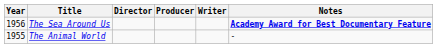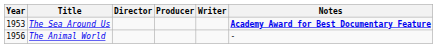 <table class="wikitable">
 <tr>
 <th>Year</th>
 <th>Title</th>
 <th>Director</th>
 <th>Producer</th>
 <th>Writer</th>
 <th>Notes</th>
 </tr>
 <tr>
-<td>1956</td>
+<td>1953</td>
 <td><em><a href='#'>The Sea Around Us</a></em></td>
 <td></td>
 <td></td>
 <td></td>
 <td><strong><a href='#'>Academy Award for Best Documentary Feature</a></strong></td>
 </tr>
 <tr>
-<td>1955</td>
+<td>1956</td>
 <td><em><a href='#'>The Animal World</a></em></td>
 <td></td>
 <td></td>
 <td></td>
 <td>-</td>
 </tr>
 </table>
